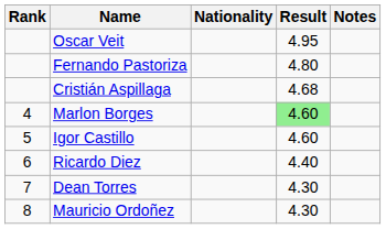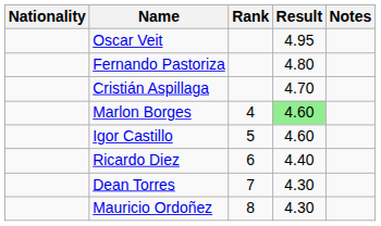 <table class="wikitable sortable" style="text-align:center">
 <tr>
+<th>Nationality</th>
+<th>Name</th>
 <th>Rank</th>
-<th>Name</th>
-<th>Nationality</th>
 <th>Result</th>
 <th>Notes</th>
 </tr>
 <tr>
+<td align=left></td>
+<td align=left><a href='#'>Oscar Veit</a></td>
 <td></td>
-<td align=left><a href='#'>Oscar Veit</a></td>
-<td align=left></td>
 <td>4.95</td>
 <td></td>
 </tr>
 <tr>
+<td align=left></td>
+<td align=left><a href='#'>Fernando Pastoriza</a></td>
 <td></td>
-<td align=left><a href='#'>Fernando Pastoriza</a></td>
-<td align=left></td>
 <td>4.80</td>
 <td></td>
 </tr>
 <tr>
+<td align=left></td>
+<td align=left><a href='#'>Cristián Aspillaga</a></td>
 <td></td>
-<td align=left><a href='#'>Cristián Aspillaga</a></td>
-<td align=left></td>
-<td>4.68</td>
+<td>4.70</td>
 <td></td>
 </tr>
 <tr>
+<td align=left></td>
+<td align=left><a href='#'>Marlon Borges</a></td>
 <td>4</td>
-<td align=left><a href='#'>Marlon Borges</a></td>
-<td align=left></td>
 <td style="background: lightgreen;">4.60</td>
 <td></td>
 </tr>
 <tr>
+<td align=left></td>
+<td align=left><a href='#'>Igor Castillo</a></td>
 <td>5</td>
-<td align=left><a href='#'>Igor Castillo</a></td>
-<td align=left></td>
 <td>4.60</td>
 <td></td>
 </tr>
 <tr>
+<td align=left></td>
+<td align=left><a href='#'>Ricardo Diez</a></td>
 <td>6</td>
-<td align=left><a href='#'>Ricardo Diez</a></td>
-<td align=left></td>
 <td>4.40</td>
 <td></td>
 </tr>
 <tr>
+<td align=left></td>
+<td align=left><a href='#'>Dean Torres</a></td>
 <td>7</td>
-<td align=left><a href='#'>Dean Torres</a></td>
-<td align=left></td>
 <td>4.30</td>
 <td></td>
 </tr>
 <tr>
+<td align=left></td>
+<td align=left><a href='#'>Mauricio Ordoñez</a></td>
 <td>8</td>
-<td align=left><a href='#'>Mauricio Ordoñez</a></td>
-<td align=left></td>
 <td>4.30</td>
 <td></td>
 </tr>
 </table>
